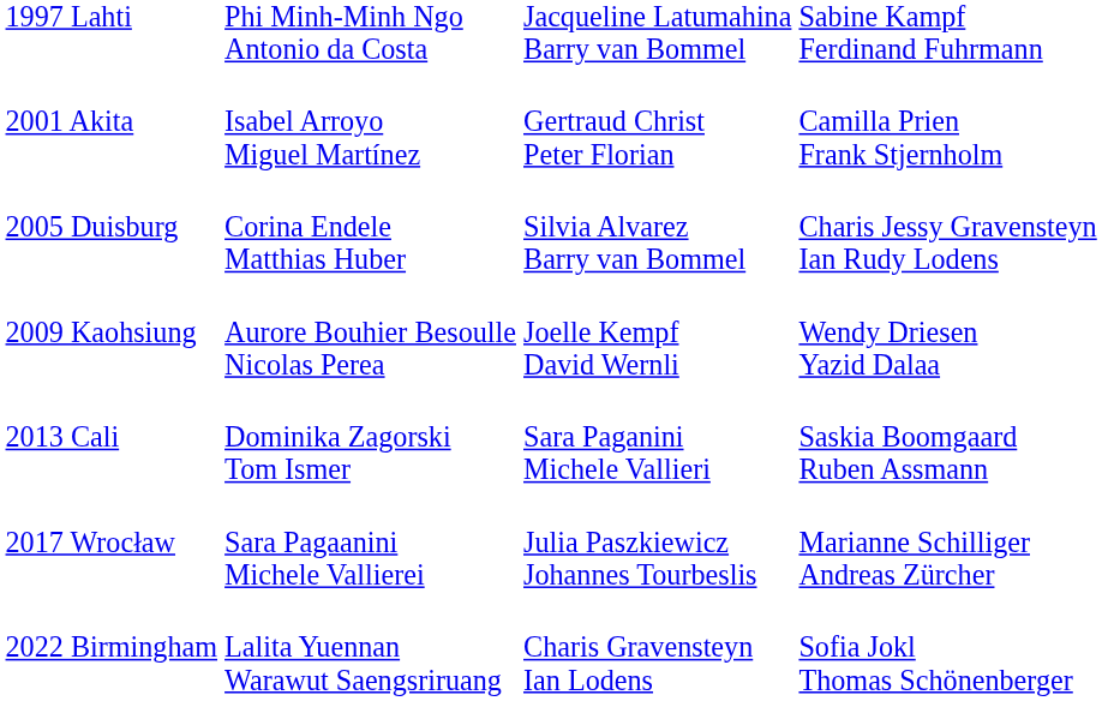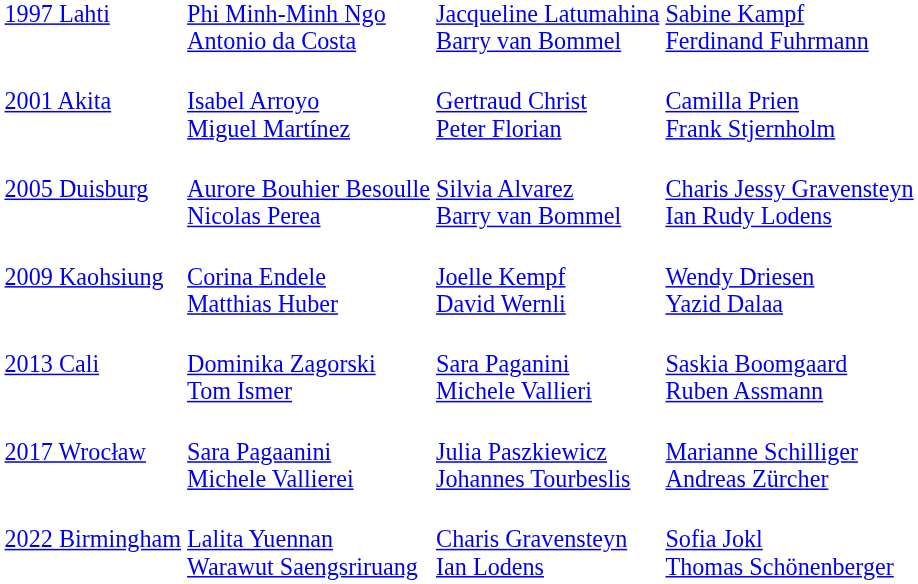 <table>
 <tr>
 <td><a href='#'>1997 Lahti</a></td>
 <td><br><a href='#'>Phi Minh-Minh Ngo</a><br><a href='#'>Antonio da Costa</a></td>
 <td><br><a href='#'>Jacqueline Latumahina</a><br><a href='#'>Barry van Bommel</a></td>
 <td><br><a href='#'>Sabine Kampf</a><br><a href='#'>Ferdinand Fuhrmann</a></td>
 </tr>
 <tr>
 <td><a href='#'>2001 Akita</a></td>
 <td><br><a href='#'>Isabel Arroyo</a><br><a href='#'>Miguel Martínez</a></td>
 <td><br><a href='#'>Gertraud Christ</a><br><a href='#'>Peter Florian</a></td>
 <td><br><a href='#'>Camilla Prien</a><br><a href='#'>Frank Stjernholm</a></td>
 </tr>
 <tr>
 <td><a href='#'>2005 Duisburg</a></td>
-<td><br><a href='#'>Corina Endele</a><br><a href='#'>Matthias Huber</a></td>
+<td><br><a href='#'>Aurore Bouhier Besoulle</a><br><a href='#'>Nicolas Perea</a></td>
 <td><br><a href='#'>Silvia Alvarez</a><br><a href='#'>Barry van Bommel</a></td>
 <td><br><a href='#'>Charis Jessy Gravensteyn</a><br><a href='#'>Ian Rudy Lodens</a></td>
 </tr>
 <tr>
 <td><a href='#'>2009 Kaohsiung</a></td>
-<td><br><a href='#'>Aurore Bouhier Besoulle</a><br><a href='#'>Nicolas Perea</a></td>
+<td><br><a href='#'>Corina Endele</a><br><a href='#'>Matthias Huber</a></td>
 <td><br><a href='#'>Joelle Kempf</a><br><a href='#'>David Wernli</a></td>
 <td><br><a href='#'>Wendy Driesen</a><br><a href='#'>Yazid Dalaa</a></td>
 </tr>
 <tr>
 <td><a href='#'>2013 Cali</a></td>
 <td><br><a href='#'>Dominika Zagorski</a><br><a href='#'>Tom Ismer</a></td>
 <td><br><a href='#'>Sara Paganini</a><br><a href='#'>Michele Vallieri</a></td>
 <td><br><a href='#'>Saskia Boomgaard</a><br><a href='#'>Ruben Assmann</a></td>
 </tr>
 <tr>
 <td><a href='#'>2017 Wrocław</a></td>
 <td><br><a href='#'>Sara Pagaanini</a><br><a href='#'>Michele Vallierei</a></td>
 <td><br><a href='#'>Julia Paszkiewicz</a><br><a href='#'>Johannes Tourbeslis</a></td>
 <td><br><a href='#'>Marianne Schilliger</a><br><a href='#'>Andreas Zürcher</a></td>
 </tr>
 <tr>
 <td><a href='#'>2022 Birmingham</a></td>
 <td><br><a href='#'>Lalita Yuennan</a><br><a href='#'>Warawut Saengsriruang</a></td>
 <td><br><a href='#'>Charis Gravensteyn</a><br><a href='#'>Ian Lodens</a></td>
 <td><br><a href='#'>Sofia Jokl</a><br><a href='#'>Thomas Schönenberger</a></td>
 </tr>
 </table>
